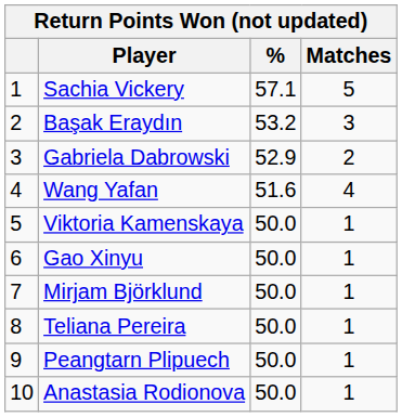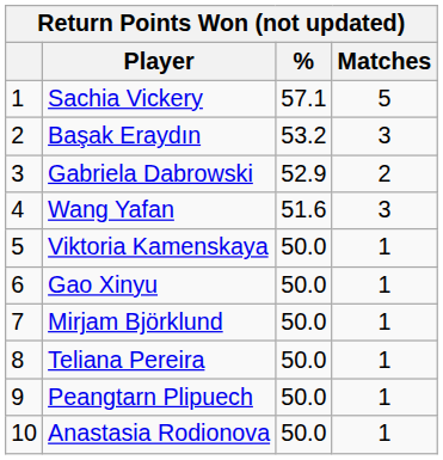 <table class="wikitable">
 <tr>
 <th colspan=4>Return Points Won (not updated)</th>
 </tr>
 <tr>
 <th></th>
 <th>Player</th>
 <th>%</th>
 <th>Matches</th>
 </tr>
 <tr>
 <td>1</td>
 <td> <a href='#'>Sachia Vickery</a></td>
 <td>57.1</td>
 <td align=center>5</td>
 </tr>
 <tr>
 <td>2</td>
 <td> <a href='#'>Başak Eraydın</a></td>
 <td>53.2</td>
 <td align=center>3</td>
 </tr>
 <tr>
 <td>3</td>
 <td> <a href='#'>Gabriela Dabrowski</a></td>
 <td>52.9</td>
 <td align=center>2</td>
 </tr>
 <tr>
 <td>4</td>
 <td> <a href='#'>Wang Yafan</a></td>
 <td>51.6</td>
-<td align=center>4</td>
+<td align=center>3</td>
 </tr>
 <tr>
 <td>5</td>
 <td> <a href='#'>Viktoria Kamenskaya</a></td>
 <td>50.0</td>
 <td align=center>1</td>
 </tr>
 <tr>
 <td>6</td>
 <td> <a href='#'>Gao Xinyu</a></td>
 <td>50.0</td>
 <td align=center>1</td>
 </tr>
 <tr>
 <td>7</td>
 <td> <a href='#'>Mirjam Björklund</a></td>
 <td>50.0</td>
 <td align=center>1</td>
 </tr>
 <tr>
 <td>8</td>
 <td> <a href='#'>Teliana Pereira</a></td>
 <td>50.0</td>
 <td align=center>1</td>
 </tr>
 <tr>
 <td>9</td>
 <td> <a href='#'>Peangtarn Plipuech</a></td>
 <td>50.0</td>
 <td align=center>1</td>
 </tr>
 <tr>
 <td>10</td>
 <td> <a href='#'>Anastasia Rodionova</a></td>
 <td>50.0</td>
 <td align=center>1</td>
 </tr>
 </table>
